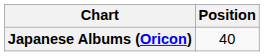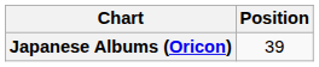 <table class="wikitable plainrowheaders">
 <tr>
 <th>Chart</th>
 <th>Position</th>
 </tr>
 <tr>
 <th scope="row">Japanese Albums (<a href='#'>Oricon</a>)</th>
-<td style="text-align:center;">40</td>
+<td style="text-align:center;">39</td>
 </tr>
 </table>
